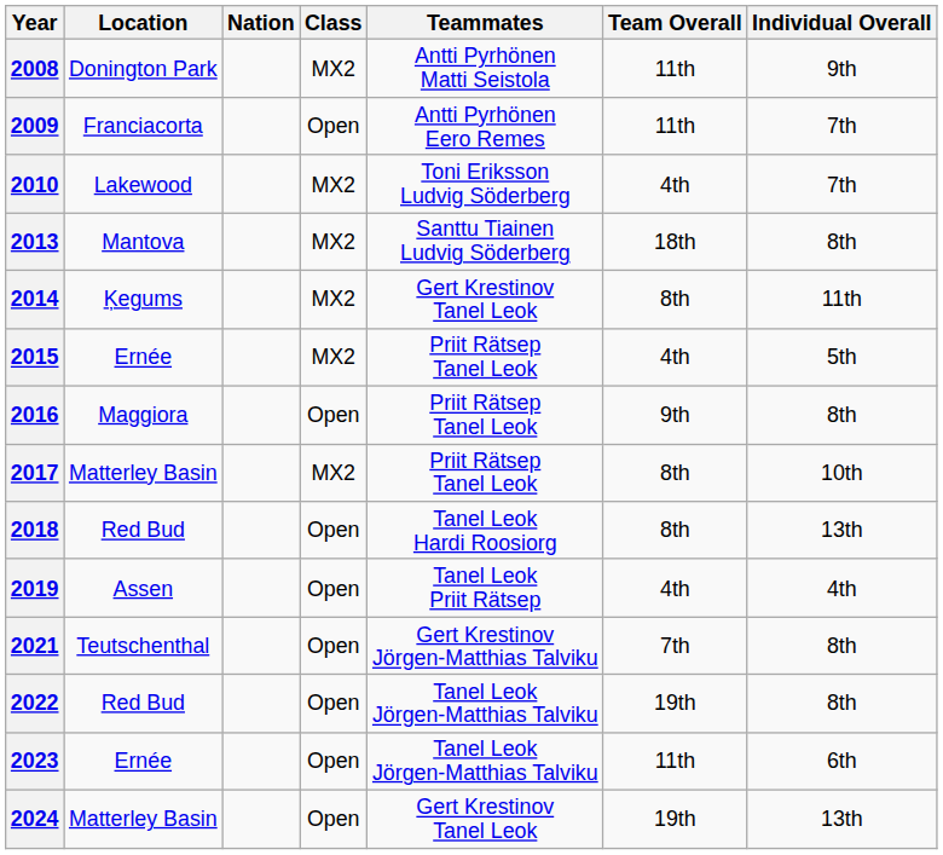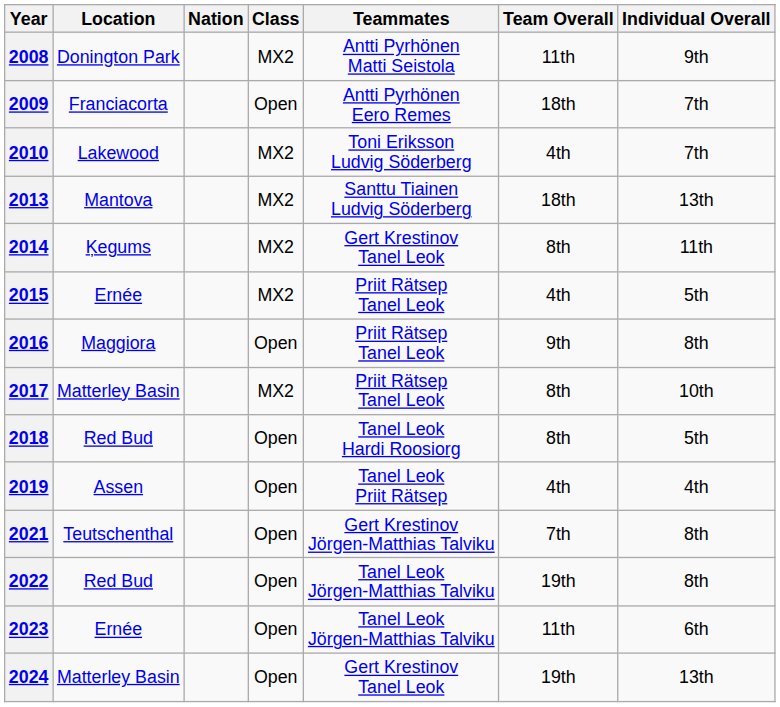 <table class="wikitable" style="font-size: 85%; text-align:center">
 <tr>
 <th>Year</th>
 <th>Location</th>
 <th>Nation</th>
 <th>Class</th>
 <th>Teammates</th>
 <th>Team Overall</th>
 <th>Individual Overall</th>
 </tr>
 <tr>
 <th><a href='#'>2008</a></th>
 <td> <a href='#'>Donington Park</a></td>
 <td></td>
 <td>MX2</td>
 <td><a href='#'>Antti Pyrhönen</a><br><a href='#'>Matti Seistola</a></td>
 <td>11th</td>
 <td>9th</td>
 </tr>
 <tr>
 <th><a href='#'>2009</a></th>
 <td> <a href='#'>Franciacorta</a></td>
 <td></td>
 <td>Open</td>
 <td><a href='#'>Antti Pyrhönen</a><br><a href='#'>Eero Remes</a></td>
-<td>11th</td>
+<td>18th</td>
 <td>7th</td>
 </tr>
 <tr>
 <th><a href='#'>2010</a></th>
 <td> <a href='#'>Lakewood</a></td>
 <td></td>
 <td>MX2</td>
 <td><a href='#'>Toni Eriksson</a><br><a href='#'>Ludvig Söderberg</a></td>
 <td>4th</td>
 <td>7th</td>
 </tr>
 <tr>
 <th><a href='#'>2013</a></th>
 <td> <a href='#'>Mantova</a></td>
 <td></td>
 <td>MX2</td>
 <td><a href='#'>Santtu Tiainen</a><br><a href='#'>Ludvig Söderberg</a></td>
 <td>18th</td>
-<td>8th</td>
+<td>13th</td>
 </tr>
 <tr>
 <th><a href='#'>2014</a></th>
 <td> <a href='#'>Ķegums</a></td>
 <td></td>
 <td>MX2</td>
 <td><a href='#'>Gert Krestinov</a><br><a href='#'>Tanel Leok</a></td>
 <td>8th</td>
 <td>11th</td>
 </tr>
 <tr>
 <th><a href='#'>2015</a></th>
 <td> <a href='#'>Ernée</a></td>
 <td></td>
 <td>MX2</td>
 <td><a href='#'>Priit Rätsep</a><br><a href='#'>Tanel Leok</a></td>
 <td>4th</td>
 <td>5th</td>
 </tr>
 <tr>
 <th><a href='#'>2016</a></th>
 <td> <a href='#'>Maggiora</a></td>
 <td></td>
 <td>Open</td>
 <td><a href='#'>Priit Rätsep</a><br><a href='#'>Tanel Leok</a></td>
 <td>9th</td>
 <td>8th</td>
 </tr>
 <tr>
 <th><a href='#'>2017</a></th>
 <td> <a href='#'>Matterley Basin</a></td>
 <td></td>
 <td>MX2</td>
 <td><a href='#'>Priit Rätsep</a><br><a href='#'>Tanel Leok</a></td>
 <td>8th</td>
 <td>10th</td>
 </tr>
 <tr>
 <th><a href='#'>2018</a></th>
 <td> <a href='#'>Red Bud</a></td>
 <td></td>
 <td>Open</td>
 <td><a href='#'>Tanel Leok</a><br><a href='#'>Hardi Roosiorg</a></td>
 <td>8th</td>
-<td>13th</td>
+<td>5th</td>
 </tr>
 <tr>
 <th><a href='#'>2019</a></th>
 <td> <a href='#'>Assen</a></td>
 <td></td>
 <td>Open</td>
 <td><a href='#'>Tanel Leok</a><br><a href='#'>Priit Rätsep</a></td>
 <td>4th</td>
 <td>4th</td>
 </tr>
 <tr>
 <th><a href='#'>2021</a></th>
 <td> <a href='#'>Teutschenthal</a></td>
 <td></td>
 <td>Open</td>
 <td><a href='#'>Gert Krestinov</a><br><a href='#'>Jörgen-Matthias Talviku</a></td>
 <td>7th</td>
 <td>8th</td>
 </tr>
 <tr>
 <th><a href='#'>2022</a></th>
 <td> <a href='#'>Red Bud</a></td>
 <td></td>
 <td>Open</td>
 <td><a href='#'>Tanel Leok</a><br><a href='#'>Jörgen-Matthias Talviku</a></td>
 <td>19th</td>
 <td>8th</td>
 </tr>
 <tr>
 <th><a href='#'>2023</a></th>
 <td> <a href='#'>Ernée</a></td>
 <td></td>
 <td>Open</td>
 <td><a href='#'>Tanel Leok</a><br><a href='#'>Jörgen-Matthias Talviku</a></td>
 <td>11th</td>
 <td>6th</td>
 </tr>
 <tr>
 <th><a href='#'>2024</a></th>
 <td> <a href='#'>Matterley Basin</a></td>
 <td></td>
 <td>Open</td>
 <td><a href='#'>Gert Krestinov</a><br><a href='#'>Tanel Leok</a></td>
 <td>19th</td>
 <td>13th</td>
 </tr>
 </table>
